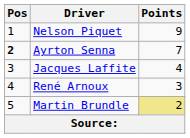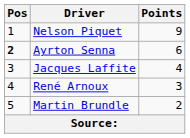 <table class="wikitable" style="font-size: 95%;">
 <tr>
 <th>Pos</th>
 <th>Driver</th>
 <th>Points</th>
 </tr>
 <tr>
 <td>1</td>
 <td> <a href='#'>Nelson Piquet</a></td>
 <td align="right">9</td>
 </tr>
 <tr>
 <td><strong>2</strong></td>
 <td> <a href='#'>Ayrton Senna</a></td>
-<td align="right">7</td>
+<td align="right">6</td>
 </tr>
 <tr>
 <td>3</td>
 <td> <a href='#'>Jacques Laffite</a></td>
 <td align="right">4</td>
 </tr>
 <tr>
 <td>4</td>
 <td> <a href='#'>René Arnoux</a></td>
 <td align="right">3</td>
 </tr>
 <tr>
 <td>5</td>
 <td> <a href='#'>Martin Brundle</a></td>
-<td align="right" style="background: khaki;">2</td>
+<td align="right">2</td>
 </tr>
 <tr>
 <th colspan=4>Source:</th>
 </tr>
 </table>
